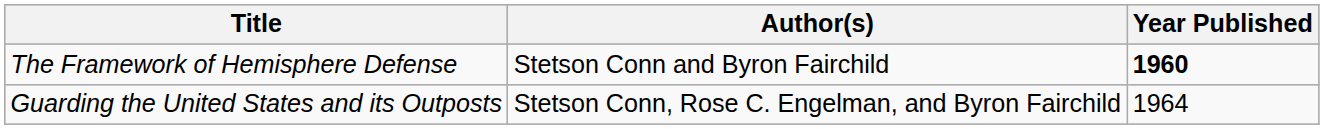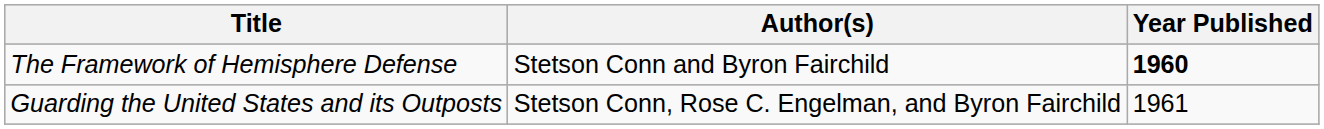 <table class="wikitable sortable" border=”1”>
 <tr>
 <th>Title</th>
 <th>Author(s)</th>
 <th>Year Published</th>
 </tr>
 <tr>
 <td><em>The Framework of Hemisphere Defense</em></td>
 <td>Stetson Conn and Byron Fairchild</td>
 <td><strong>1960</strong></td>
 </tr>
 <tr>
 <td><em>Guarding the United States and its Outposts</em></td>
 <td>Stetson Conn, Rose C. Engelman, and Byron Fairchild</td>
-<td>1964</td>
+<td>1961</td>
 </tr>
 </table>
